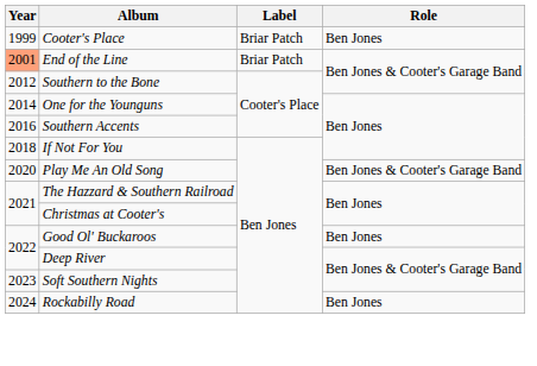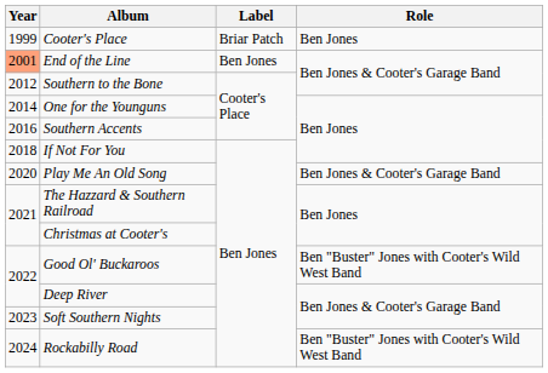 <table class="wikitable sortable">
 <tr>
 <th>Year</th>
 <th>Album</th>
 <th>Label</th>
 <th>Role</th>
 </tr>
 <tr>
 <td>1999</td>
 <td><em>Cooter's Place</em></td>
 <td>Briar Patch</td>
 <td>Ben Jones</td>
 </tr>
 <tr>
 <td style="background: lightsalmon;">2001</td>
 <td><em>End of the Line</em></td>
-<td>Briar Patch</td>
+<td>Ben Jones</td>
 <td rowspan="2">Ben Jones & Cooter's Garage Band</td>
 </tr>
 <tr>
 <td>2012</td>
 <td><em>Southern to the Bone</em></td>
 <td rowspan="3">Cooter's Place</td>
 </tr>
 <tr>
 <td>2014</td>
 <td><em>One for the Younguns</em></td>
 <td rowspan="3">Ben Jones</td>
 </tr>
 <tr>
 <td>2016</td>
 <td><em>Southern Accents</em></td>
 </tr>
 <tr>
 <td>2018</td>
 <td><em>If Not For You</em></td>
 <td rowspan="8">Ben Jones</td>
 </tr>
 <tr>
 <td>2020</td>
 <td><em>Play Me An Old Song</em></td>
 <td>Ben Jones & Cooter's Garage Band</td>
 </tr>
 <tr>
 <td rowspan="2">2021</td>
 <td><em>The Hazzard & Southern Railroad</em></td>
 <td rowspan="2">Ben Jones</td>
 </tr>
 <tr>
 <td><em>Christmas at Cooter's</em></td>
 </tr>
 <tr>
 <td rowspan="2">2022</td>
 <td><em>Good Ol' Buckaroos</em></td>
-<td>Ben Jones</td>
+<td>Ben "Buster" Jones with Cooter's Wild West Band</td>
 </tr>
 <tr>
 <td><em>Deep River</em></td>
 <td rowspan="2">Ben Jones & Cooter's Garage Band</td>
 </tr>
 <tr>
 <td>2023</td>
 <td><em>Soft Southern Nights</em></td>
 </tr>
 <tr>
 <td>2024</td>
 <td><em>Rockabilly Road</em></td>
-<td>Ben Jones</td>
+<td>Ben "Buster" Jones with Cooter's Wild West Band</td>
 </tr>
 </table>
